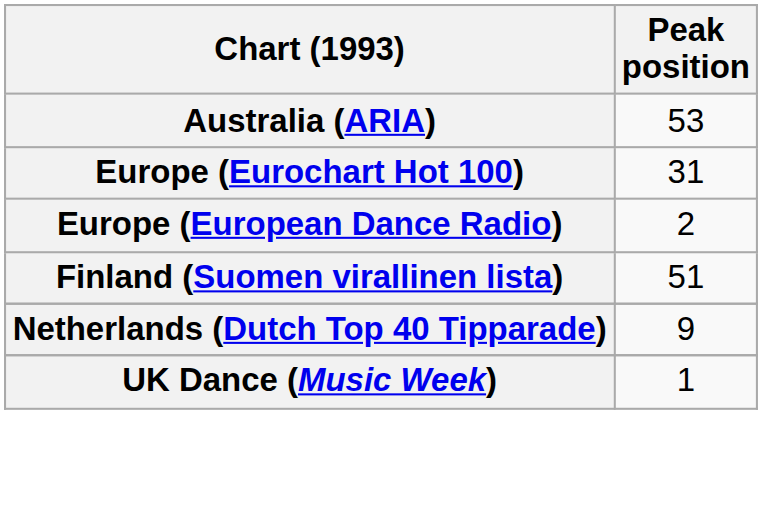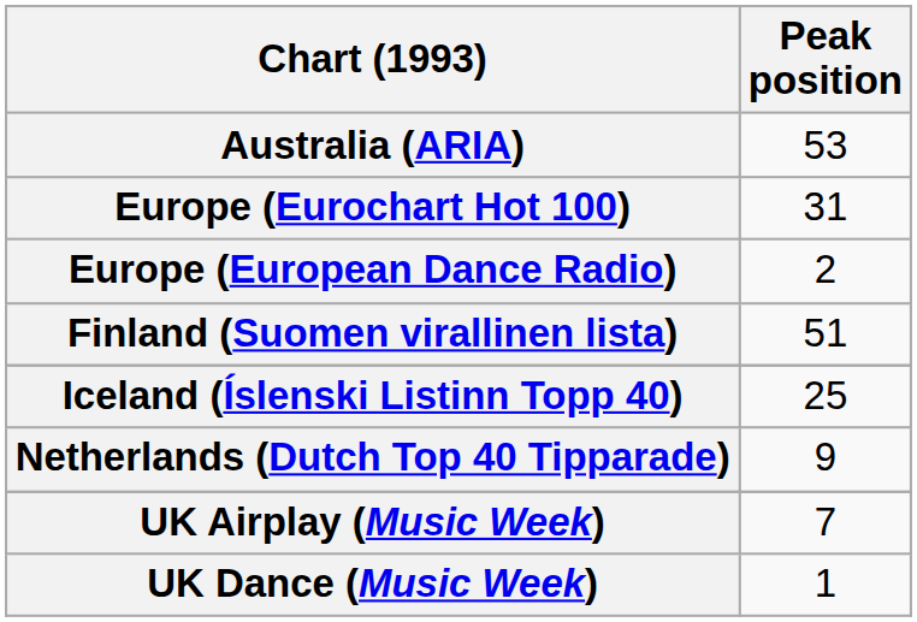 <table class="wikitable sortable plainrowheaders" style="text-align:center">
 <tr>
 <th>Chart (1993)</th>
 <th>Peak<br>position</th>
 </tr>
 <tr>
 <th scope="row">Australia (<a href='#'>ARIA</a>)</th>
 <td>53</td>
 </tr>
 <tr>
 <th scope="row">Europe (<a href='#'>Eurochart Hot 100</a>)</th>
 <td>31</td>
 </tr>
 <tr>
 <th scope="row">Europe (<a href='#'>European Dance Radio</a>)</th>
 <td>2</td>
 </tr>
 <tr>
 <th scope="row">Finland (<a href='#'>Suomen virallinen lista</a>)</th>
 <td>51</td>
 </tr>
 <tr>
 </tr>
 <tr>
+<th scope="row">Iceland (<a href='#'>Íslenski Listinn Topp 40</a>)</th>
+<td>25</td>
+</tr>
+<tr>
 <th scope="row">Netherlands (<a href='#'>Dutch Top 40 Tipparade</a>)</th>
 <td>9</td>
 </tr>
 <tr>
 </tr>
 <tr>
 </tr>
 <tr>
 </tr>
 <tr>
 </tr>
 <tr>
+<th scope="row">UK Airplay (<em><a href='#'>Music Week</a></em>)</th>
+<td>7</td>
+</tr>
+<tr>
 <th scope="row">UK Dance (<em><a href='#'>Music Week</a></em>)</th>
 <td>1</td>
 </tr>
 </table>
